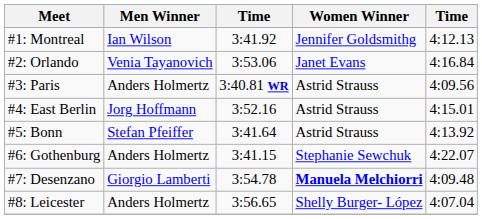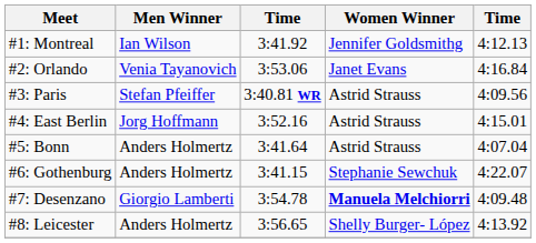 <table class=wikitable>
 <tr>
 <th>Meet</th>
 <th>Men Winner</th>
 <th>Time</th>
 <th>Women Winner</th>
 <th>Time</th>
 </tr>
 <tr>
 <td>#1: Montreal</td>
 <td> <a href='#'>Ian Wilson</a></td>
 <td align=center>3:41.92</td>
 <td> <a href='#'>Jennifer Goldsmithg</a></td>
 <td align=center>4:12.13</td>
 </tr>
 <tr>
 <td>#2: Orlando</td>
 <td> <a href='#'>Venia Tayanovich</a></td>
 <td align=center>3:53.06</td>
 <td> <a href='#'>Janet Evans</a></td>
 <td align=center>4:16.84</td>
 </tr>
 <tr>
 <td>#3: Paris</td>
-<td> Anders Holmertz</td>
+<td> <a href='#'>Stefan Pfeiffer</a></td>
 <td align=center>3:40.81 <small><a href='#'><strong>WR</strong></a></small></td>
 <td> Astrid Strauss</td>
 <td align=center>4:09.56</td>
 </tr>
 <tr>
 <td>#4: East Berlin</td>
 <td> <a href='#'>Jorg Hoffmann</a></td>
 <td align=center>3:52.16</td>
 <td> Astrid Strauss</td>
 <td align=center>4:15.01</td>
 </tr>
 <tr>
 <td>#5: Bonn</td>
-<td> <a href='#'>Stefan Pfeiffer</a></td>
+<td> Anders Holmertz</td>
 <td align=center>3:41.64</td>
 <td> Astrid Strauss</td>
-<td align=center>4:13.92</td>
+<td align=center>4:07.04</td>
 </tr>
 <tr>
 <td>#6: Gothenburg</td>
 <td> Anders Holmertz</td>
 <td align=center>3:41.15</td>
 <td> <a href='#'>Stephanie Sewchuk</a></td>
 <td align=center>4:22.07</td>
 </tr>
 <tr>
 <td>#7: Desenzano</td>
 <td> <a href='#'>Giorgio Lamberti</a></td>
 <td align=center>3:54.78</td>
 <td><strong> <a href='#'>Manuela Melchiorri</a></strong></td>
 <td align=center>4:09.48</td>
 </tr>
 <tr>
 <td>#8: Leicester</td>
 <td> Anders Holmertz</td>
 <td align=center>3:56.65</td>
 <td> <a href='#'>Shelly Burger- López</a></td>
-<td align=center>4:07.04</td>
+<td align=center>4:13.92</td>
 </tr>
 <tr>
 </tr>
 </table>
